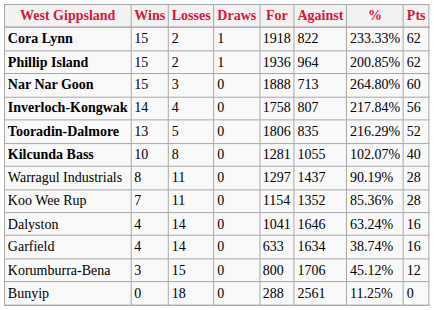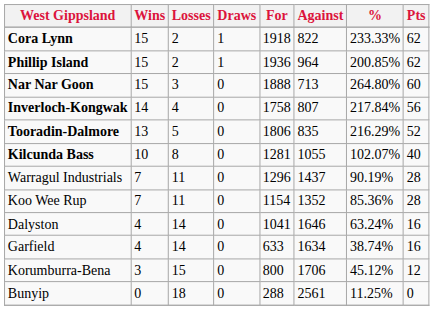 <table style="font-size: 85%; text-align: left;" class="wikitable">
 <tr>
 <th style="color:crimson">West Gippsland</th>
 <th style="color:crimson">Wins</th>
 <th style="color:crimson">Losses</th>
 <th style="color:crimson">Draws</th>
 <th style="color:crimson">For</th>
 <th style="color:crimson">Against</th>
 <th style="color:crimson">%</th>
 <th style="color:crimson">Pts</th>
 </tr>
 <tr>
 </tr>
 <tr>
 </tr>
 <tr>
 <td><strong> Cora Lynn</strong></td>
 <td>15</td>
 <td>2</td>
 <td>1</td>
 <td>1918</td>
 <td>822</td>
 <td>233.33%</td>
 <td>62</td>
 </tr>
 <tr>
 <td><strong> Phillip Island</strong></td>
 <td>15</td>
 <td>2</td>
 <td>1</td>
 <td>1936</td>
 <td>964</td>
 <td>200.85%</td>
 <td>62</td>
 </tr>
 <tr>
 <td><strong> Nar Nar Goon </strong></td>
 <td>15</td>
 <td>3</td>
 <td>0</td>
 <td>1888</td>
 <td>713</td>
 <td>264.80%</td>
 <td>60</td>
 </tr>
 <tr>
 <td><strong> Inverloch-Kongwak</strong></td>
 <td>14</td>
 <td>4</td>
 <td>0</td>
 <td>1758</td>
 <td>807</td>
 <td>217.84%</td>
 <td>56</td>
 </tr>
 <tr>
 <td><strong> Tooradin-Dalmore</strong></td>
 <td>13</td>
 <td>5</td>
 <td>0</td>
 <td>1806</td>
 <td>835</td>
 <td>216.29%</td>
 <td>52</td>
 </tr>
 <tr>
 <td><strong> Kilcunda Bass</strong></td>
 <td>10</td>
 <td>8</td>
 <td>0</td>
 <td>1281</td>
 <td>1055</td>
 <td>102.07%</td>
 <td>40</td>
 </tr>
 <tr>
 <td>Warragul Industrials</td>
-<td>8</td>
+<td>7</td>
 <td>11</td>
 <td>0</td>
-<td>1297</td>
+<td>1296</td>
 <td>1437</td>
 <td>90.19%</td>
 <td>28</td>
 </tr>
 <tr>
 <td>Koo Wee Rup</td>
 <td>7</td>
 <td>11</td>
 <td>0</td>
 <td>1154</td>
 <td>1352</td>
 <td>85.36%</td>
 <td>28</td>
 </tr>
 <tr>
 <td>Dalyston</td>
 <td>4</td>
 <td>14</td>
 <td>0</td>
 <td>1041</td>
 <td>1646</td>
 <td>63.24%</td>
 <td>16</td>
 </tr>
 <tr>
 <td>Garfield</td>
 <td>4</td>
 <td>14</td>
 <td>0</td>
 <td>633</td>
 <td>1634</td>
 <td>38.74%</td>
 <td>16</td>
 </tr>
 <tr>
 <td>Korumburra-Bena</td>
 <td>3</td>
 <td>15</td>
 <td>0</td>
 <td>800</td>
 <td>1706</td>
 <td>45.12%</td>
 <td>12</td>
 </tr>
 <tr>
 <td>Bunyip</td>
 <td>0</td>
 <td>18</td>
 <td>0</td>
 <td>288</td>
 <td>2561</td>
 <td>11.25%</td>
 <td>0</td>
 </tr>
 <tr>
 </tr>
 </table>
